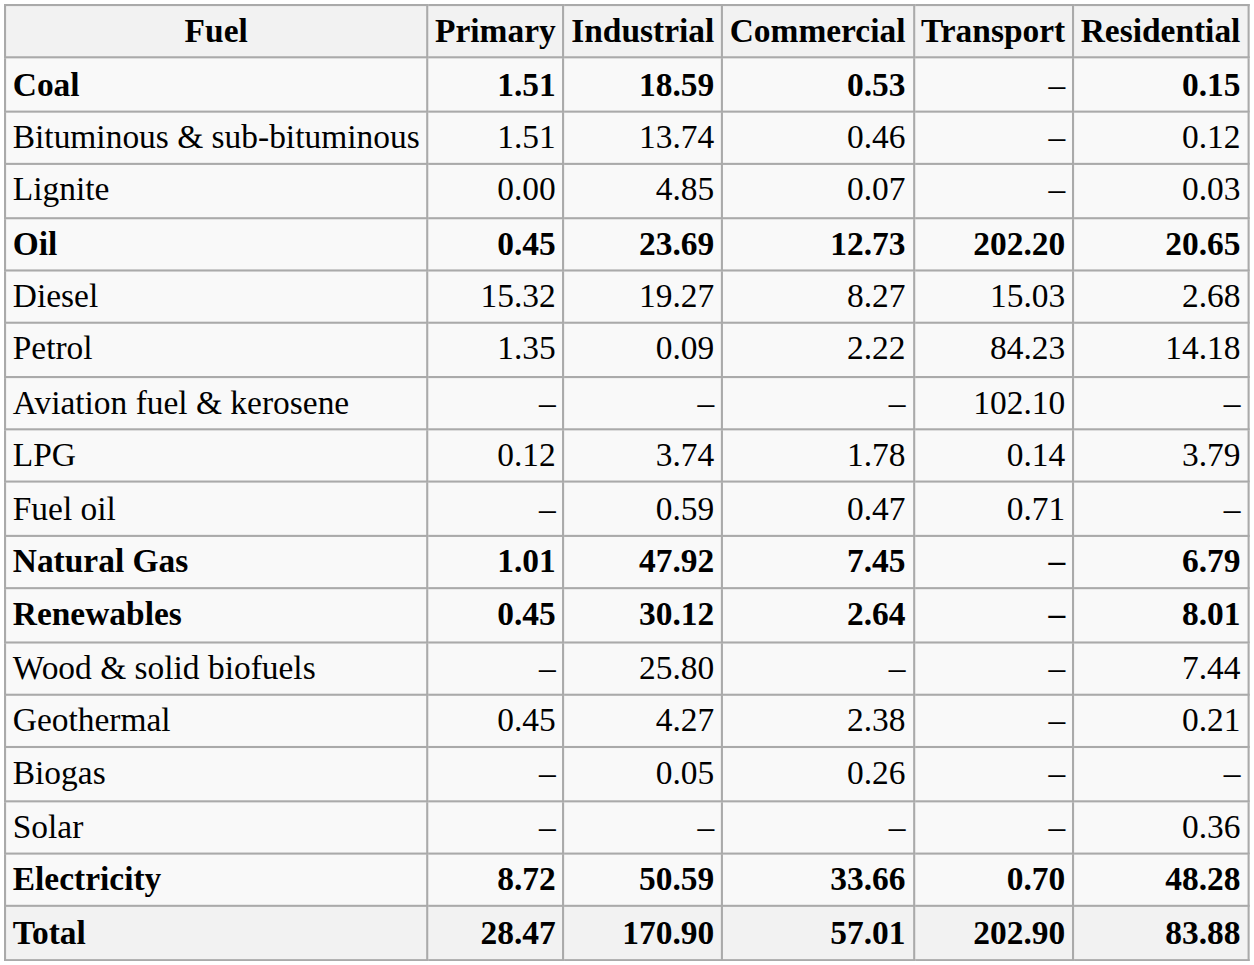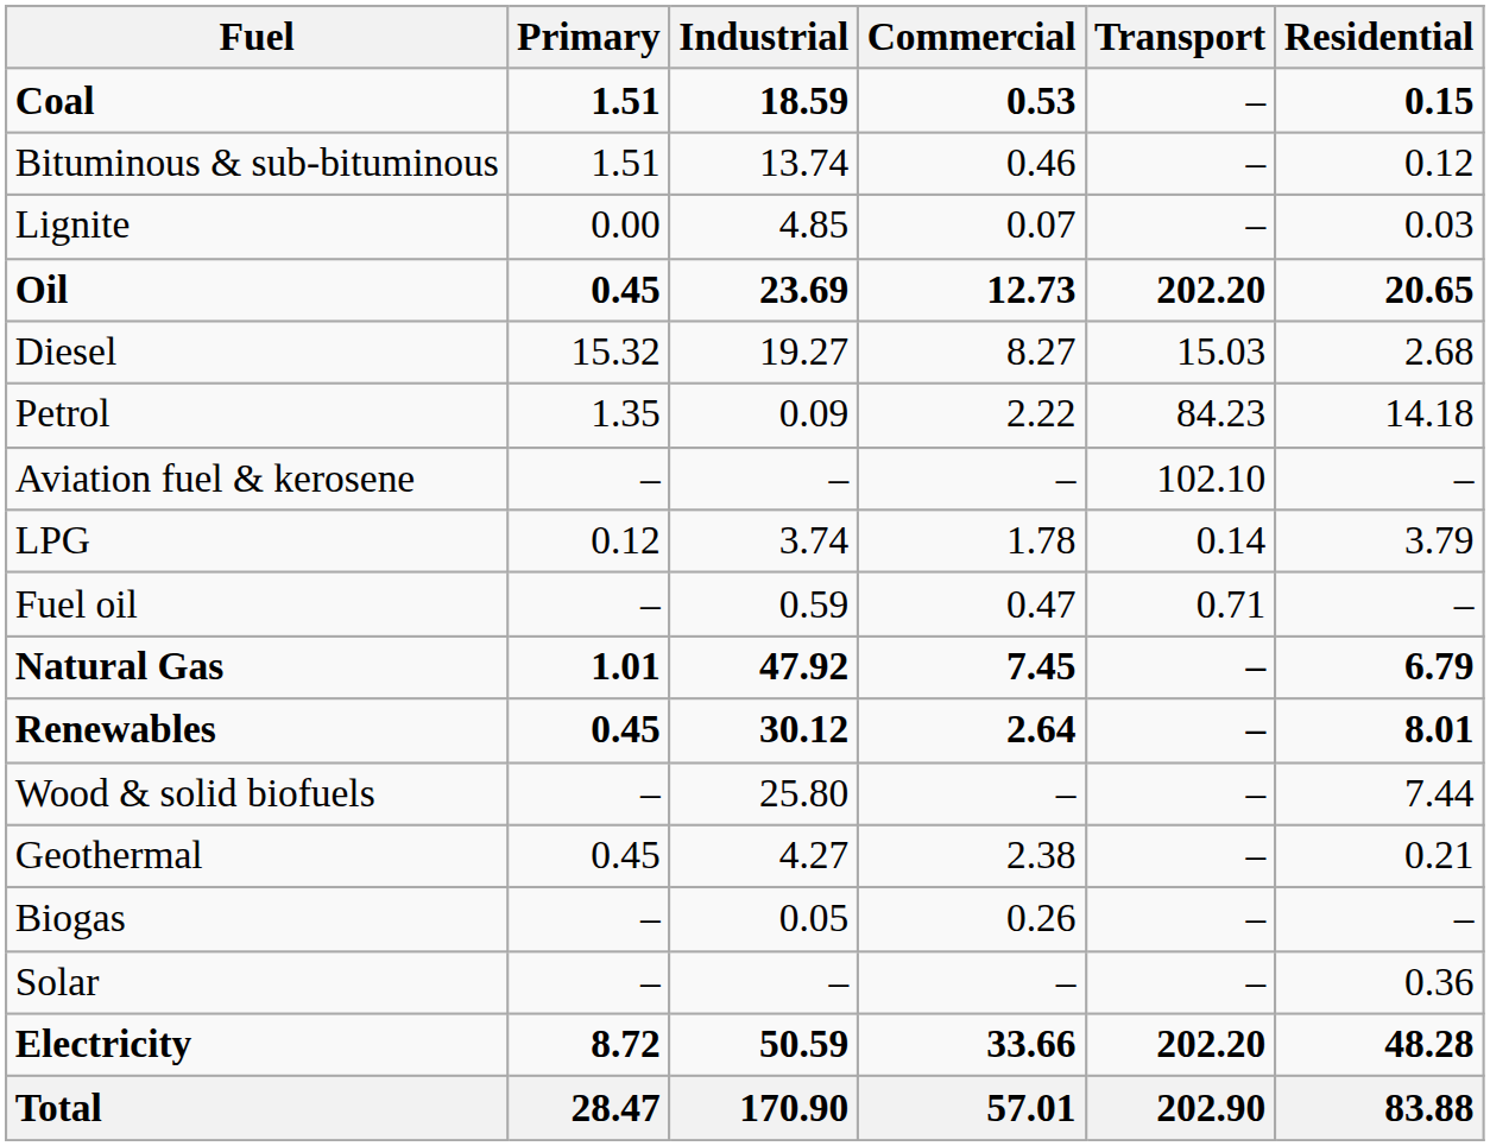 <table class="wikitable" style="text-align:right;">
 <tr>
 <th>Fuel</th>
 <th>Primary</th>
 <th>Industrial</th>
 <th>Commercial</th>
 <th>Transport</th>
 <th>Residential</th>
 </tr>
 <tr>
 <td style="text-align:left;"><strong>Coal</strong></td>
 <td><strong>1.51</strong></td>
 <td><strong>18.59</strong></td>
 <td><strong>0.53</strong></td>
 <td>–</td>
 <td><strong>0.15</strong></td>
 </tr>
 <tr>
 <td style="text-align:left;">Bituminous & sub-bituminous</td>
 <td>1.51</td>
 <td>13.74</td>
 <td>0.46</td>
 <td>–</td>
 <td>0.12</td>
 </tr>
 <tr>
 <td style="text-align:left;">Lignite</td>
 <td>0.00</td>
 <td>4.85</td>
 <td>0.07</td>
 <td>–</td>
 <td>0.03</td>
 </tr>
 <tr>
 <td style="text-align:left;"><strong>Oil</strong></td>
 <td><strong>0.45</strong></td>
 <td><strong>23.69</strong></td>
 <td><strong>12.73</strong></td>
 <td><strong>202.20</strong></td>
 <td><strong>20.65</strong></td>
 </tr>
 <tr>
 <td style="text-align:left;">Diesel</td>
 <td>15.32</td>
 <td>19.27</td>
 <td>8.27</td>
 <td>15.03</td>
 <td>2.68</td>
 </tr>
 <tr>
 <td style="text-align:left;">Petrol</td>
 <td>1.35</td>
 <td>0.09</td>
 <td>2.22</td>
 <td>84.23</td>
 <td>14.18</td>
 </tr>
 <tr>
 <td style="text-align:left;">Aviation fuel & kerosene</td>
 <td>–</td>
 <td>–</td>
 <td>–</td>
 <td>102.10</td>
 <td>–</td>
 </tr>
 <tr>
 <td style="text-align:left;">LPG</td>
 <td>0.12</td>
 <td>3.74</td>
 <td>1.78</td>
 <td>0.14</td>
 <td>3.79</td>
 </tr>
 <tr>
 <td style="text-align:left;">Fuel oil</td>
 <td>–</td>
 <td>0.59</td>
 <td>0.47</td>
 <td>0.71</td>
 <td>–</td>
 </tr>
 <tr>
 <td style="text-align:left;"><strong>Natural Gas</strong></td>
 <td><strong>1.01</strong></td>
 <td><strong>47.92</strong></td>
 <td><strong>7.45</strong></td>
 <td><strong>–</strong></td>
 <td><strong>6.79</strong></td>
 </tr>
 <tr>
 <td style="text-align:left;"><strong>Renewables</strong></td>
 <td><strong>0.45</strong></td>
 <td><strong>30.12</strong></td>
 <td><strong>2.64</strong></td>
 <td><strong>–</strong></td>
 <td><strong>8.01</strong></td>
 </tr>
 <tr>
 <td style="text-align:left;">Wood & solid biofuels</td>
 <td>–</td>
 <td>25.80</td>
 <td>–</td>
 <td>–</td>
 <td>7.44</td>
 </tr>
 <tr>
 <td style="text-align:left;">Geothermal</td>
 <td>0.45</td>
 <td>4.27</td>
 <td>2.38</td>
 <td>–</td>
 <td>0.21</td>
 </tr>
 <tr>
 <td style="text-align:left;">Biogas</td>
 <td>–</td>
 <td>0.05</td>
 <td>0.26</td>
 <td>–</td>
 <td>–</td>
 </tr>
 <tr>
 <td style="text-align:left;">Solar</td>
 <td>–</td>
 <td>–</td>
 <td>–</td>
 <td>–</td>
 <td>0.36</td>
 </tr>
 <tr>
 <td style="text-align:left;"><strong>Electricity</strong></td>
 <td><strong>8.72</strong></td>
 <td><strong>50.59</strong></td>
 <td><strong>33.66</strong></td>
-<td><strong>0.70</strong></td>
+<td><strong>202.20</strong></td>
 <td><strong>48.28</strong></td>
 </tr>
 <tr>
 <th style="text-align:left;"><strong>Total</strong></th>
 <th style="text-align:right;"><strong>28.47</strong></th>
 <th style="text-align:right;"><strong>170.90</strong></th>
 <th style="text-align:right;"><strong>57.01</strong></th>
 <th style="text-align:right;"><strong>202.90</strong></th>
 <th style="text-align:right;"><strong>83.88</strong></th>
 </tr>
 </table>
